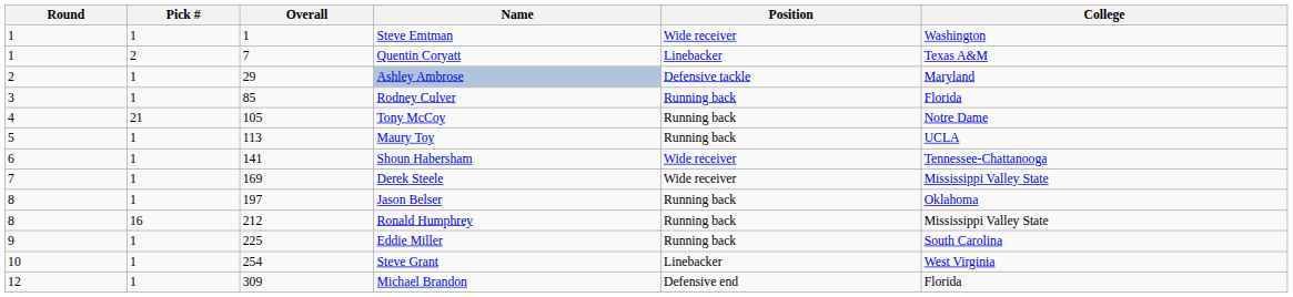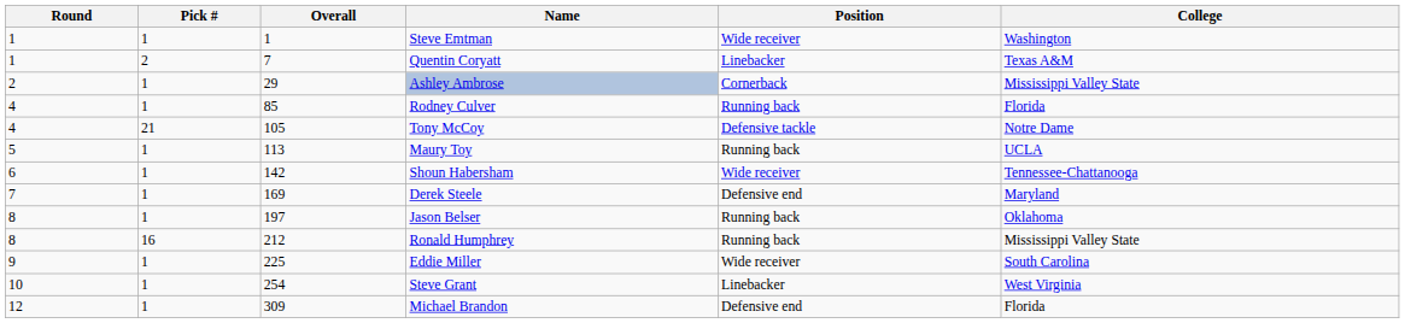 <table class="wikitable sortable sortable" style="width: 100%">
 <tr>
 <th>Round</th>
 <th>Pick #</th>
 <th>Overall</th>
 <th>Name</th>
 <th>Position</th>
 <th>College</th>
 </tr>
 <tr>
 <td>1</td>
 <td>1</td>
 <td>1</td>
 <td><a href='#'>Steve Emtman</a></td>
 <td><a href='#'>Wide receiver</a></td>
 <td><a href='#'>Washington</a></td>
 </tr>
 <tr>
 <td>1</td>
 <td>2</td>
 <td>7</td>
 <td><a href='#'>Quentin Coryatt</a></td>
 <td><a href='#'>Linebacker</a></td>
 <td><a href='#'>Texas A&M</a></td>
 </tr>
 <tr>
 <td>2</td>
 <td>1</td>
 <td>29</td>
 <td bgcolor=lightsteelblue><a href='#'>Ashley Ambrose</a></td>
-<td><a href='#'>Defensive tackle</a></td>
-<td><a href='#'>Maryland</a></td>
+<td><a href='#'>Cornerback</a></td>
+<td><a href='#'>Mississippi Valley State</a></td>
 </tr>
 <tr>
-<td>3</td>
+<td>4</td>
 <td>1</td>
 <td>85</td>
 <td><a href='#'>Rodney Culver</a></td>
 <td><a href='#'>Running back</a></td>
 <td><a href='#'>Florida</a></td>
 </tr>
 <tr>
 <td>4</td>
 <td>21</td>
 <td>105</td>
 <td><a href='#'>Tony McCoy</a></td>
-<td>Running back</td>
+<td><a href='#'>Defensive tackle</a></td>
 <td><a href='#'>Notre Dame</a></td>
 </tr>
 <tr>
 <td>5</td>
 <td>1</td>
 <td>113</td>
 <td><a href='#'>Maury Toy</a></td>
 <td>Running back</td>
 <td><a href='#'>UCLA</a></td>
 </tr>
 <tr>
 <td>6</td>
 <td>1</td>
-<td>141</td>
+<td>142</td>
 <td><a href='#'>Shoun Habersham</a></td>
 <td><a href='#'>Wide receiver</a></td>
 <td><a href='#'>Tennessee-Chattanooga</a></td>
 </tr>
 <tr>
 <td>7</td>
 <td>1</td>
 <td>169</td>
 <td><a href='#'>Derek Steele</a></td>
-<td>Wide receiver</td>
-<td><a href='#'>Mississippi Valley State</a></td>
+<td>Defensive end</td>
+<td><a href='#'>Maryland</a></td>
 </tr>
 <tr>
 <td>8</td>
 <td>1</td>
 <td>197</td>
 <td><a href='#'>Jason Belser</a></td>
 <td>Running back</td>
 <td><a href='#'>Oklahoma</a></td>
 </tr>
 <tr>
 <td>8</td>
 <td>16</td>
 <td>212</td>
 <td><a href='#'>Ronald Humphrey</a></td>
 <td>Running back</td>
 <td>Mississippi Valley State</td>
 </tr>
 <tr>
 <td>9</td>
 <td>1</td>
 <td>225</td>
 <td><a href='#'>Eddie Miller</a></td>
-<td>Running back</td>
+<td>Wide receiver</td>
 <td><a href='#'>South Carolina</a></td>
 </tr>
 <tr>
 <td>10</td>
 <td>1</td>
 <td>254</td>
 <td><a href='#'>Steve Grant</a></td>
 <td>Linebacker</td>
 <td><a href='#'>West Virginia</a></td>
 </tr>
 <tr>
 <td>12</td>
 <td>1</td>
 <td>309</td>
 <td><a href='#'>Michael Brandon</a></td>
 <td>Defensive end</td>
 <td>Florida</td>
 </tr>
 </table>
